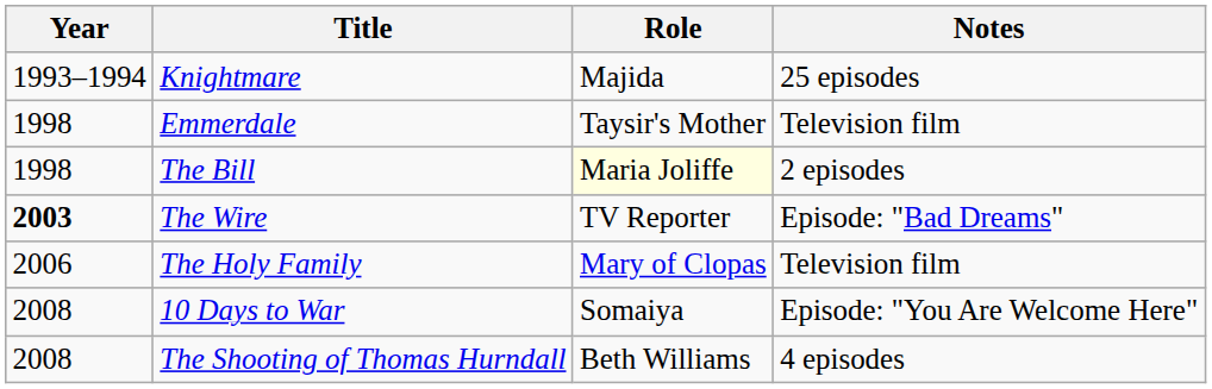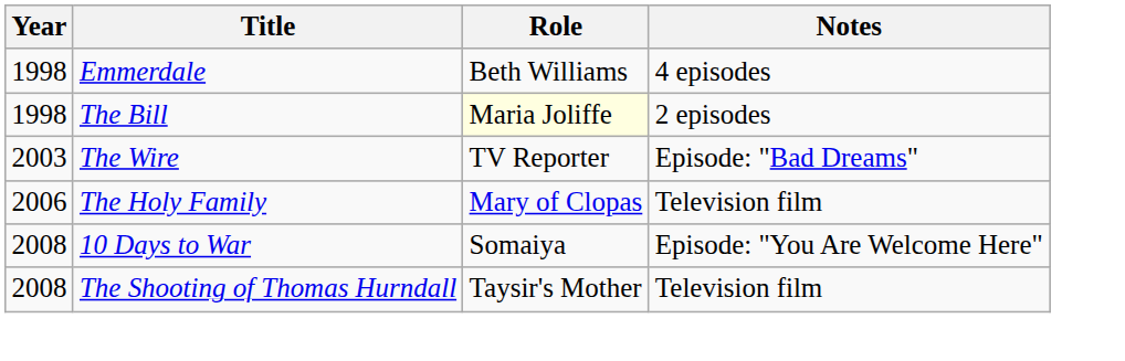 <table class="wikitable sortable">
 <tr>
 <th>Year</th>
 <th>Title</th>
 <th>Role</th>
 <th class="unsortable">Notes</th>
 </tr>
 <tr>
-<td>1993–1994</td>
-<td><em><a href='#'>Knightmare</a></em></td>
-<td>Majida</td>
-<td>25 episodes</td>
-</tr>
-<tr>
 <td>1998</td>
 <td><em><a href='#'>Emmerdale</a></em></td>
-<td>Taysir's Mother</td>
-<td>Television film</td>
+<td>Beth Williams</td>
+<td>4 episodes</td>
 </tr>
 <tr>
 <td>1998</td>
 <td><em><a href='#'>The Bill</a></em></td>
 <td style="background: lightyellow;">Maria Joliffe</td>
 <td>2 episodes</td>
 </tr>
 <tr>
-<td><strong>2003</strong></td>
+<td>2003</td>
 <td><em><a href='#'>The Wire</a></em></td>
 <td>TV Reporter</td>
 <td>Episode: "<a href='#'>Bad Dreams</a>"</td>
 </tr>
 <tr>
 <td>2006</td>
 <td><em><a href='#'>The Holy Family</a></em></td>
 <td><a href='#'>Mary of Clopas</a></td>
 <td>Television film</td>
 </tr>
 <tr>
 <td>2008</td>
 <td><em><a href='#'>10 Days to War</a></em></td>
 <td>Somaiya</td>
 <td>Episode: "You Are Welcome Here"</td>
 </tr>
 <tr>
 <td>2008</td>
 <td><em><a href='#'>The Shooting of Thomas Hurndall</a></em></td>
-<td>Beth Williams</td>
-<td>4 episodes</td>
+<td>Taysir's Mother</td>
+<td>Television film</td>
 </tr>
 </table>
